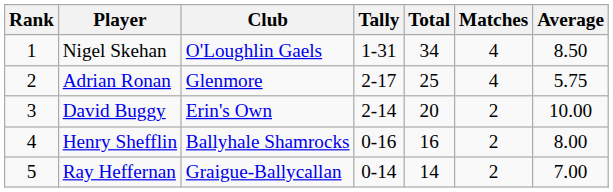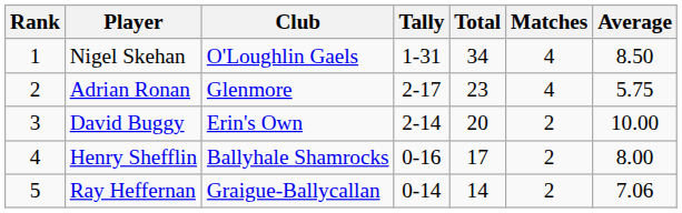 <table class="wikitable">
 <tr>
 <th>Rank</th>
 <th>Player</th>
 <th>Club</th>
 <th>Tally</th>
 <th>Total</th>
 <th>Matches</th>
 <th>Average</th>
 </tr>
 <tr>
 <td rowspan=1 align=center>1</td>
 <td>Nigel Skehan</td>
 <td><a href='#'>O'Loughlin Gaels</a></td>
 <td align=center>1-31</td>
 <td align=center>34</td>
 <td align=center>4</td>
 <td align=center>8.50</td>
 </tr>
 <tr>
 <td rowspan=1 align=center>2</td>
 <td><a href='#'>Adrian Ronan</a></td>
 <td><a href='#'>Glenmore</a></td>
 <td align=center>2-17</td>
-<td align=center>25</td>
+<td align=center>23</td>
 <td align=center>4</td>
 <td align=center>5.75</td>
 </tr>
 <tr>
 <td rowspan=1 align=center>3</td>
 <td><a href='#'>David Buggy</a></td>
 <td><a href='#'>Erin's Own</a></td>
 <td align=center>2-14</td>
 <td align=center>20</td>
 <td align=center>2</td>
 <td align=center>10.00</td>
 </tr>
 <tr>
 <td rowspan=1 align=center>4</td>
 <td><a href='#'>Henry Shefflin</a></td>
 <td><a href='#'>Ballyhale Shamrocks</a></td>
 <td align=center>0-16</td>
-<td align=center>16</td>
+<td align=center>17</td>
 <td align=center>2</td>
 <td align=center>8.00</td>
 </tr>
 <tr>
 <td rowspan=1 align=center>5</td>
 <td><a href='#'>Ray Heffernan</a></td>
 <td><a href='#'>Graigue-Ballycallan</a></td>
 <td align=center>0-14</td>
 <td align=center>14</td>
 <td align=center>2</td>
-<td align=center>7.00</td>
+<td align=center>7.06</td>
 </tr>
 </table>
